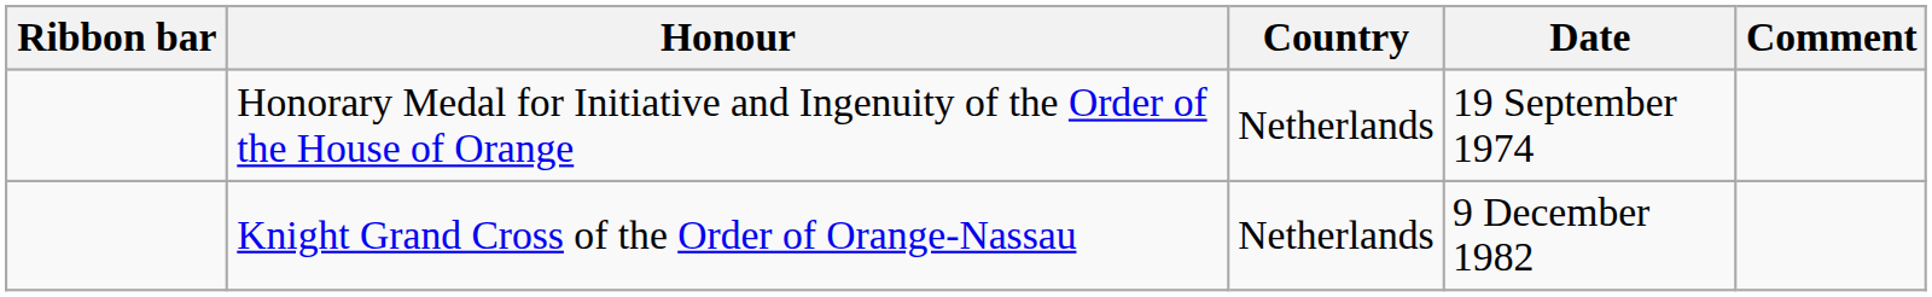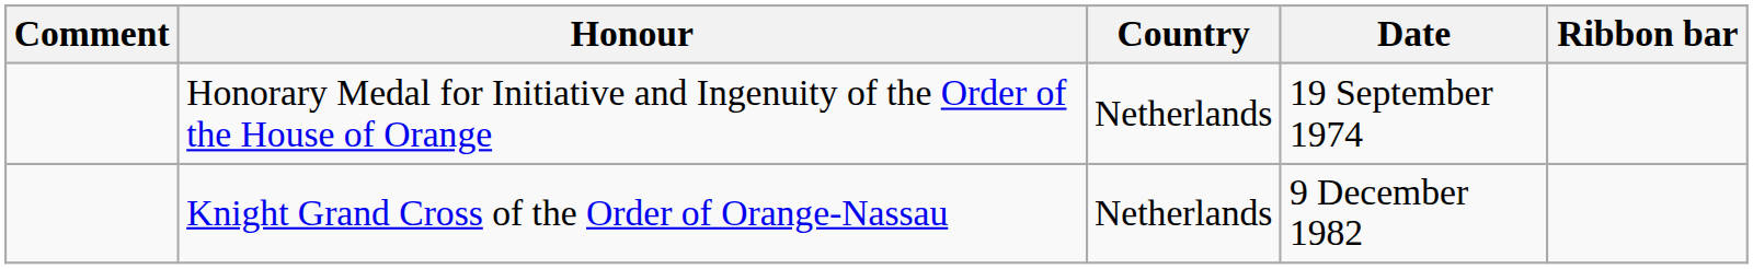 <table class="wikitable" style="width:60%;">
 <tr>
-<th style="width:80px;">Ribbon bar</th>
+<th>Comment</th>
 <th>Honour</th>
 <th>Country</th>
 <th>Date</th>
-<th>Comment</th>
+<th style="width:80px;">Ribbon bar</th>
 </tr>
 <tr>
 <td></td>
 <td>Honorary Medal for Initiative and Ingenuity of the <a href='#'>Order of the House of Orange</a></td>
 <td>Netherlands</td>
 <td>19 September 1974</td>
 <td></td>
 </tr>
 <tr>
 <td></td>
 <td><a href='#'>Knight Grand Cross</a> of the <a href='#'>Order of Orange-Nassau</a></td>
 <td>Netherlands</td>
 <td>9 December 1982</td>
 <td></td>
 </tr>
 </table>
